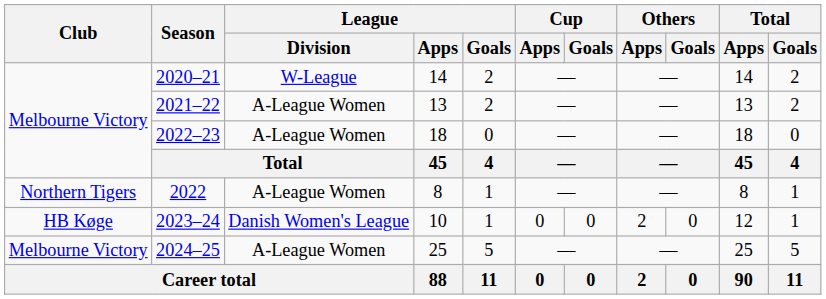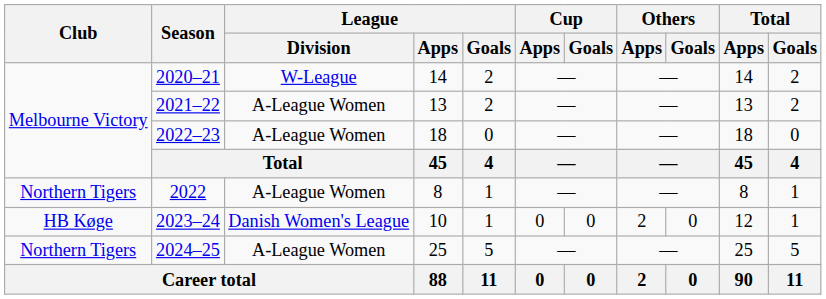 <table class="wikitable" style="text-align: center;">
 <tr>
 <th rowspan=2>Club</th>
 <th rowspan=2>Season</th>
 <th colspan=3>League</th>
 <th colspan=2>Cup</th>
 <th colspan=2>Others</th>
 <th colspan=2>Total</th>
 </tr>
 <tr>
 <th>Division</th>
 <th>Apps</th>
 <th>Goals</th>
 <th>Apps</th>
 <th>Goals</th>
 <th>Apps</th>
 <th>Goals</th>
 <th>Apps</th>
 <th>Goals</th>
 </tr>
 <tr>
 <td rowspan=4><a href='#'>Melbourne Victory</a></td>
 <td><a href='#'>2020–21</a></td>
 <td><a href='#'>W-League</a></td>
 <td>14</td>
 <td>2</td>
 <td colspan=2>—</td>
 <td colspan=2>—</td>
 <td>14</td>
 <td>2</td>
 </tr>
 <tr>
 <td><a href='#'>2021–22</a></td>
 <td>A-League Women</td>
 <td>13</td>
 <td>2</td>
 <td colspan=2>—</td>
 <td colspan=2>—</td>
 <td>13</td>
 <td>2</td>
 </tr>
 <tr>
 <td><a href='#'>2022–23</a></td>
 <td>A-League Women</td>
 <td>18</td>
 <td>0</td>
 <td colspan=2>—</td>
 <td colspan=2>—</td>
 <td>18</td>
 <td>0</td>
 </tr>
 <tr>
 <th colspan=2>Total</th>
 <th>45</th>
 <th>4</th>
 <th colspan=2>—</th>
 <th colspan=2>—</th>
 <th>45</th>
 <th>4</th>
 </tr>
 <tr>
 <td><a href='#'>Northern Tigers</a></td>
 <td><a href='#'>2022</a></td>
 <td>A-League Women</td>
 <td>8</td>
 <td>1</td>
 <td colspan=2>—</td>
 <td colspan=2>—</td>
 <td>8</td>
 <td>1</td>
 </tr>
 <tr>
 <td><a href='#'>HB Køge</a></td>
 <td><a href='#'>2023–24</a></td>
 <td><a href='#'>Danish Women's League</a></td>
 <td>10</td>
 <td>1</td>
 <td>0</td>
 <td>0</td>
 <td>2</td>
 <td>0</td>
 <td>12</td>
 <td>1</td>
 </tr>
 <tr>
-<td><a href='#'>Melbourne Victory</a></td>
+<td><a href='#'>Northern Tigers</a></td>
 <td><a href='#'>2024–25</a></td>
 <td>A-League Women</td>
 <td>25</td>
 <td>5</td>
 <td colspan=2>—</td>
 <td colspan=2>—</td>
 <td>25</td>
 <td>5</td>
 </tr>
 <tr>
 <th colspan=3>Career total</th>
 <th>88</th>
 <th>11</th>
 <th>0</th>
 <th>0</th>
 <th>2</th>
 <th>0</th>
 <th>90</th>
 <th>11</th>
 </tr>
 </table>
